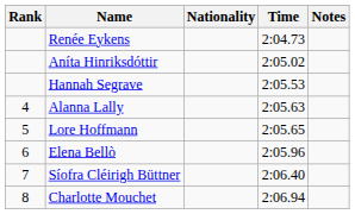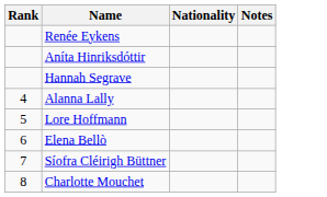 <table class="wikitable sortable" style="text-align:center">
 <tr>
 <th>Rank</th>
 <th>Name</th>
 <th>Nationality</th>
-<th>Time</th>
 <th>Notes</th>
 </tr>
 <tr>
 <td></td>
 <td align=left><a href='#'>Renée Eykens</a></td>
 <td align=left></td>
-<td>2:04.73</td>
 <td></td>
 </tr>
 <tr>
 <td></td>
 <td align=left><a href='#'>Aníta Hinriksdóttir</a></td>
 <td align=left></td>
-<td>2:05.02</td>
 <td></td>
 </tr>
 <tr>
 <td></td>
 <td align=left><a href='#'>Hannah Segrave</a></td>
 <td align=left></td>
-<td>2:05.53</td>
 <td></td>
 </tr>
 <tr>
 <td>4</td>
 <td align=left><a href='#'>Alanna Lally</a></td>
 <td align=left></td>
-<td>2:05.63</td>
 <td></td>
 </tr>
 <tr>
 <td>5</td>
 <td align=left><a href='#'>Lore Hoffmann</a></td>
 <td align=left></td>
-<td>2:05.65</td>
 <td></td>
 </tr>
 <tr>
 <td>6</td>
 <td align=left><a href='#'>Elena Bellò</a></td>
 <td align=left></td>
-<td>2:05.96</td>
 <td></td>
 </tr>
 <tr>
 <td>7</td>
 <td align=left><a href='#'>Síofra Cléirigh Büttner</a></td>
 <td align=left></td>
-<td>2:06.40</td>
 <td></td>
 </tr>
 <tr>
 <td>8</td>
 <td align=left><a href='#'>Charlotte Mouchet</a></td>
 <td align=left></td>
-<td>2:06.94</td>
 <td></td>
 </tr>
 </table>
